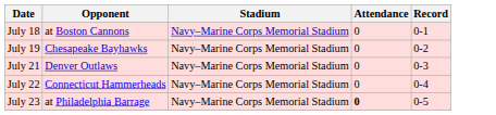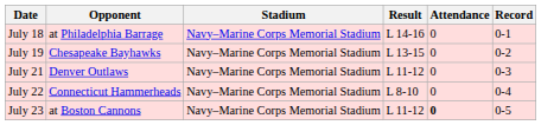 <table class="wikitable">
 <tr>
 <th>Date</th>
 <th>Opponent</th>
 <th>Stadium</th>
+<th>Result</th>
 <th>Attendance</th>
 <th>Record</th>
 </tr>
 <tr bgcolor=FFDDDD>
 <td>July 18</td>
-<td>at <a href='#'>Boston Cannons</a></td>
+<td>at <a href='#'>Philadelphia Barrage</a></td>
 <td><a href='#'>Navy–Marine Corps Memorial Stadium</a></td>
+<td>L 14-16</td>
 <td>0</td>
 <td>0-1</td>
 </tr>
 <tr bgcolor=FFDDDD>
 <td>July 19</td>
 <td><a href='#'>Chesapeake Bayhawks</a></td>
 <td>Navy–Marine Corps Memorial Stadium</td>
+<td>L 13-15</td>
 <td>0</td>
 <td>0-2</td>
 </tr>
 <tr bgcolor=FFDDDD>
 <td>July 21</td>
 <td><a href='#'>Denver Outlaws</a></td>
 <td>Navy–Marine Corps Memorial Stadium</td>
+<td>L 11-12</td>
 <td>0</td>
 <td>0-3</td>
 </tr>
 <tr bgcolor=FFDDDD>
 <td>July 22</td>
 <td><a href='#'>Connecticut Hammerheads</a></td>
 <td>Navy–Marine Corps Memorial Stadium</td>
+<td>L 8-10</td>
 <td>0</td>
 <td>0-4</td>
 </tr>
 <tr bgcolor=FFDDDD>
 <td>July 23</td>
-<td>at <a href='#'>Philadelphia Barrage</a></td>
+<td>at <a href='#'>Boston Cannons</a></td>
 <td>Navy–Marine Corps Memorial Stadium</td>
+<td>L 11-12</td>
 <td><strong>0</strong></td>
 <td>0-5</td>
 </tr>
 </table>
